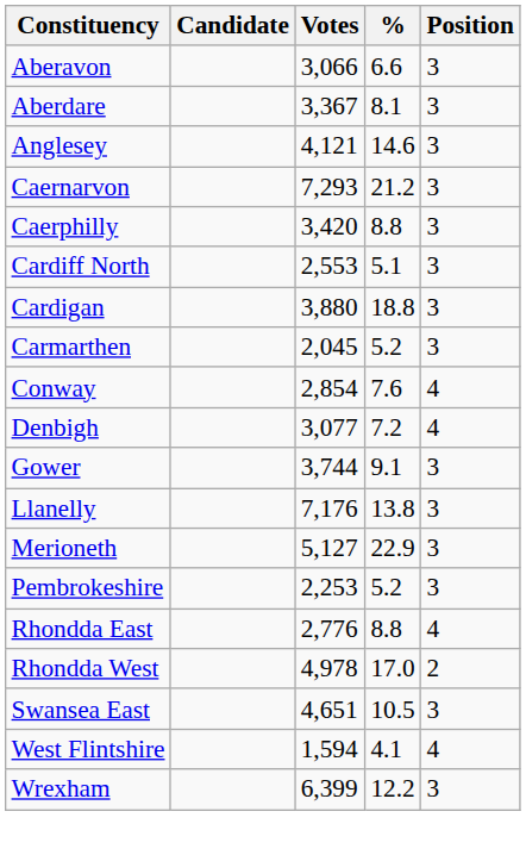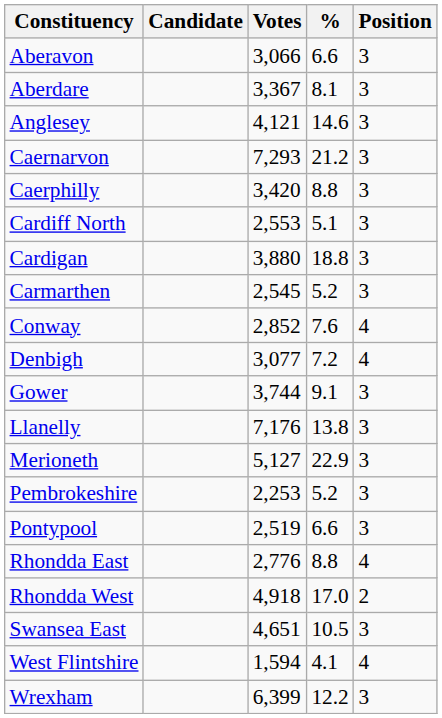 <table class="wikitable sortable">
 <tr>
 <th>Constituency</th>
 <th>Candidate</th>
 <th>Votes</th>
 <th>%</th>
 <th>Position</th>
 </tr>
 <tr>
 <td><a href='#'>Aberavon</a></td>
 <td></td>
 <td>3,066</td>
 <td>6.6</td>
 <td>3</td>
 </tr>
 <tr>
 <td><a href='#'>Aberdare</a></td>
 <td></td>
 <td>3,367</td>
 <td>8.1</td>
 <td>3</td>
 </tr>
 <tr>
 <td><a href='#'>Anglesey</a></td>
 <td></td>
 <td>4,121</td>
 <td>14.6</td>
 <td>3</td>
 </tr>
 <tr>
 <td><a href='#'>Caernarvon</a></td>
 <td></td>
 <td>7,293</td>
 <td>21.2</td>
 <td>3</td>
 </tr>
 <tr>
 <td><a href='#'>Caerphilly</a></td>
 <td></td>
 <td>3,420</td>
 <td>8.8</td>
 <td>3</td>
 </tr>
 <tr>
 <td><a href='#'>Cardiff North</a></td>
 <td></td>
 <td>2,553</td>
 <td>5.1</td>
 <td>3</td>
 </tr>
 <tr>
 <td><a href='#'>Cardigan</a></td>
 <td></td>
 <td>3,880</td>
 <td>18.8</td>
 <td>3</td>
 </tr>
 <tr>
 <td><a href='#'>Carmarthen</a></td>
 <td></td>
-<td>2,045</td>
+<td>2,545</td>
 <td>5.2</td>
 <td>3</td>
 </tr>
 <tr>
 <td><a href='#'>Conway</a></td>
 <td></td>
-<td>2,854</td>
+<td>2,852</td>
 <td>7.6</td>
 <td>4</td>
 </tr>
 <tr>
 <td><a href='#'>Denbigh</a></td>
 <td></td>
 <td>3,077</td>
 <td>7.2</td>
 <td>4</td>
 </tr>
 <tr>
 <td><a href='#'>Gower</a></td>
 <td></td>
 <td>3,744</td>
 <td>9.1</td>
 <td>3</td>
 </tr>
 <tr>
 <td><a href='#'>Llanelly</a></td>
 <td></td>
 <td>7,176</td>
 <td>13.8</td>
 <td>3</td>
 </tr>
 <tr>
 <td><a href='#'>Merioneth</a></td>
 <td></td>
 <td>5,127</td>
 <td>22.9</td>
 <td>3</td>
 </tr>
 <tr>
 <td><a href='#'>Pembrokeshire</a></td>
 <td></td>
 <td>2,253</td>
 <td>5.2</td>
 <td>3</td>
 </tr>
 <tr>
+<td><a href='#'>Pontypool</a></td>
+<td></td>
+<td>2,519</td>
+<td>6.6</td>
+<td>3</td>
+</tr>
+<tr>
 <td><a href='#'>Rhondda East</a></td>
 <td></td>
 <td>2,776</td>
 <td>8.8</td>
 <td>4</td>
 </tr>
 <tr>
 <td><a href='#'>Rhondda West</a></td>
 <td></td>
-<td>4,978</td>
+<td>4,918</td>
 <td>17.0</td>
 <td>2</td>
 </tr>
 <tr>
 <td><a href='#'>Swansea East</a></td>
 <td></td>
 <td>4,651</td>
 <td>10.5</td>
 <td>3</td>
 </tr>
 <tr>
 <td><a href='#'>West Flintshire</a></td>
 <td></td>
 <td>1,594</td>
 <td>4.1</td>
 <td>4</td>
 </tr>
 <tr>
 <td><a href='#'>Wrexham</a></td>
 <td></td>
 <td>6,399</td>
 <td>12.2</td>
 <td>3</td>
 </tr>
 </table>
